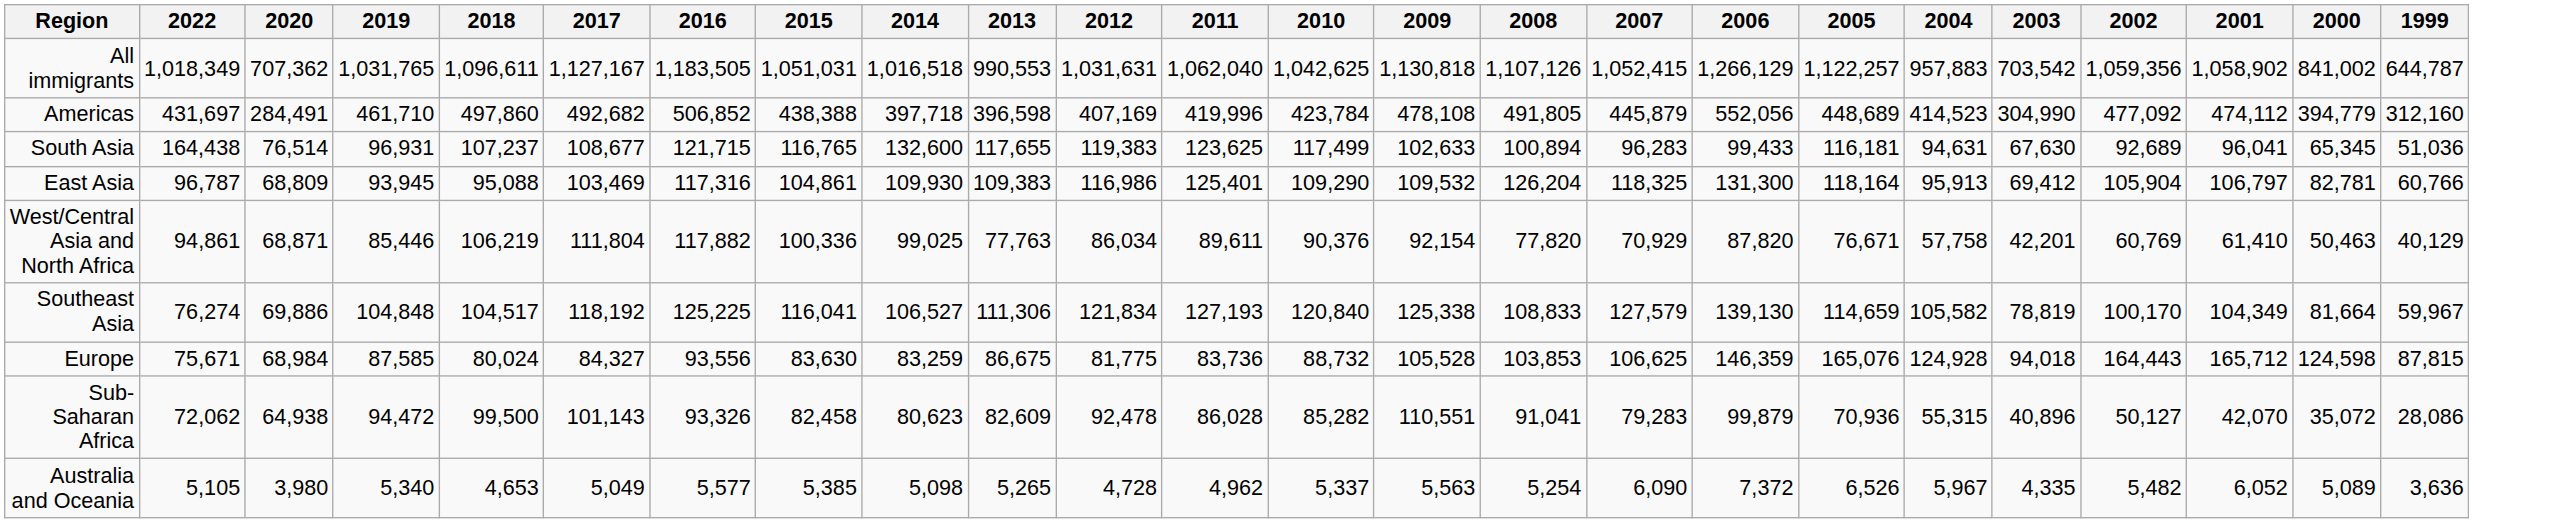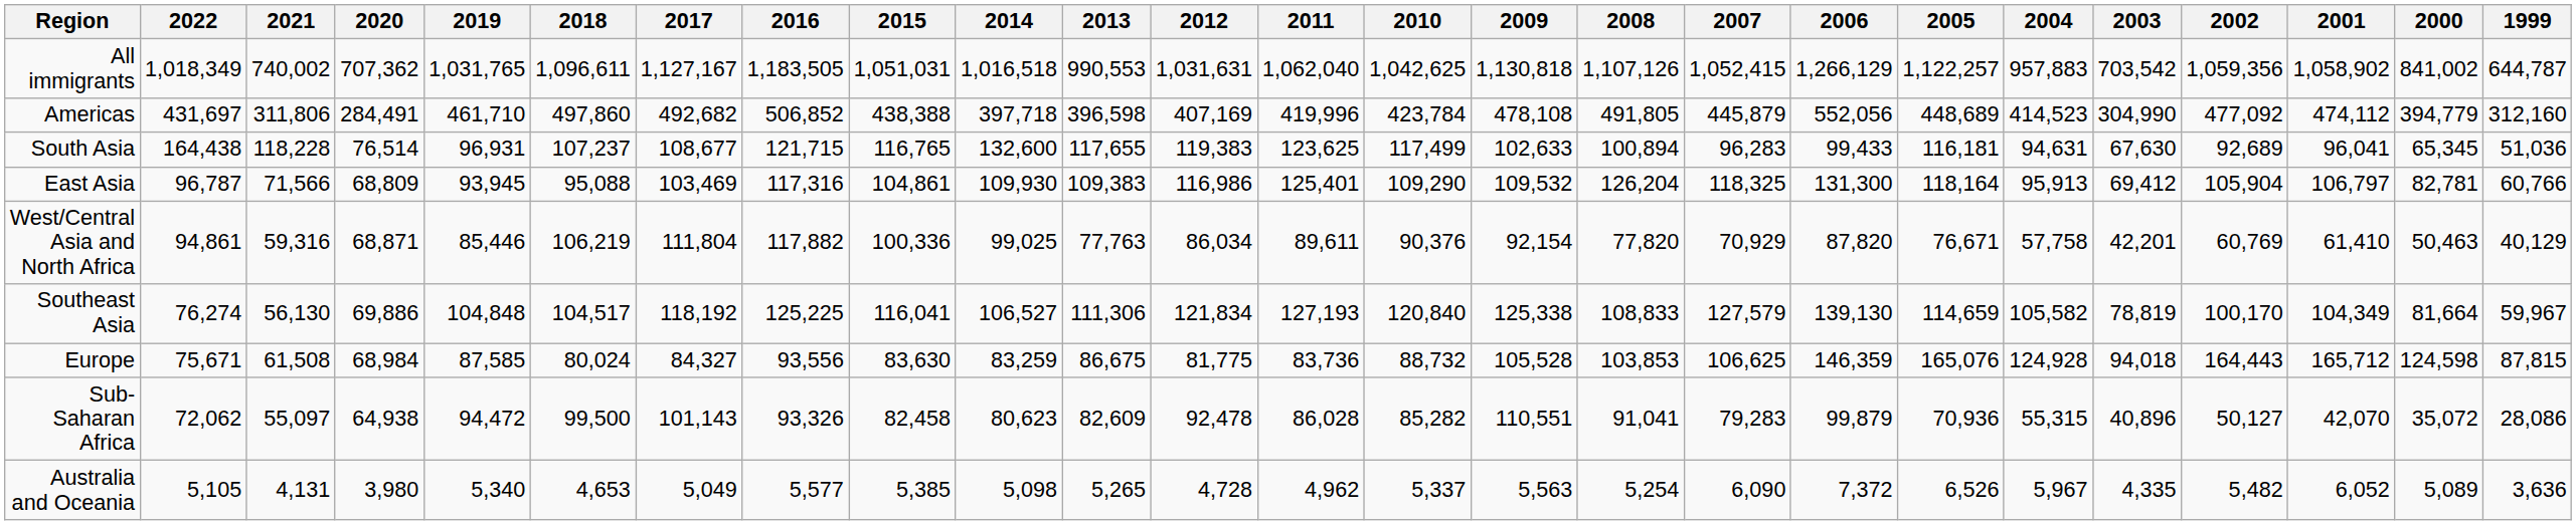 <table class="wikitable" style="text-align: right;">
 <tr>
 <th style="width:150pt;">Region</th>
 <th style="width:80pt;">2022</th>
+<th style="width:80pt;">2021</th>
 <th style="width:80pt;">2020</th>
 <th style="width:80pt;">2019</th>
 <th style="width:80pt;">2018</th>
 <th style="width:80pt;">2017</th>
 <th style="width:80pt;">2016</th>
 <th style="width:80pt;">2015</th>
 <th style="width:80pt;">2014</th>
 <th style="width:80pt;">2013</th>
 <th style="width:80pt;">2012</th>
 <th style="width:80pt;">2011</th>
 <th style="width:80pt;">2010</th>
 <th style="width:80pt;">2009</th>
 <th style="width:80pt;">2008</th>
 <th style="width:80pt;">2007</th>
 <th style="width:80pt;">2006</th>
 <th style="width:80pt;">2005</th>
 <th style="width:80pt;">2004</th>
 <th style="width:80pt;">2003</th>
 <th style="width:80pt;">2002</th>
 <th style="width:80pt;">2001</th>
 <th style="width:80pt;">2000</th>
 <th style="width:80pt;">1999</th>
 </tr>
 <tr>
 <td>All immigrants</td>
 <td>1,018,349</td>
+<td>740,002</td>
 <td>707,362</td>
 <td>1,031,765</td>
 <td>1,096,611</td>
 <td>1,127,167</td>
 <td>1,183,505</td>
 <td>1,051,031</td>
 <td>1,016,518</td>
 <td>990,553</td>
 <td>1,031,631</td>
 <td>1,062,040</td>
 <td>1,042,625</td>
 <td>1,130,818</td>
 <td>1,107,126</td>
 <td>1,052,415</td>
 <td>1,266,129</td>
 <td>1,122,257</td>
 <td>957,883</td>
 <td>703,542</td>
 <td>1,059,356</td>
 <td>1,058,902</td>
 <td>841,002</td>
 <td>644,787</td>
 </tr>
 <tr>
 <td>Americas</td>
 <td>431,697</td>
+<td>311,806</td>
 <td>284,491</td>
 <td>461,710</td>
 <td>497,860</td>
 <td>492,682</td>
 <td>506,852</td>
 <td>438,388</td>
 <td>397,718</td>
 <td>396,598</td>
 <td>407,169</td>
 <td>419,996</td>
 <td>423,784</td>
 <td>478,108</td>
 <td>491,805</td>
 <td>445,879</td>
 <td>552,056</td>
 <td>448,689</td>
 <td>414,523</td>
 <td>304,990</td>
 <td>477,092</td>
 <td>474,112</td>
 <td>394,779</td>
 <td>312,160</td>
 </tr>
 <tr>
 <td>South Asia</td>
 <td>164,438</td>
+<td>118,228</td>
 <td>76,514</td>
 <td>96,931</td>
 <td>107,237</td>
 <td>108,677</td>
 <td>121,715</td>
 <td>116,765</td>
 <td>132,600</td>
 <td>117,655</td>
 <td>119,383</td>
 <td>123,625</td>
 <td>117,499</td>
 <td>102,633</td>
 <td>100,894</td>
 <td>96,283</td>
 <td>99,433</td>
 <td>116,181</td>
 <td>94,631</td>
 <td>67,630</td>
 <td>92,689</td>
 <td>96,041</td>
 <td>65,345</td>
 <td>51,036</td>
 </tr>
 <tr>
 <td>East Asia</td>
 <td>96,787</td>
+<td>71,566</td>
 <td>68,809</td>
 <td>93,945</td>
 <td>95,088</td>
 <td>103,469</td>
 <td>117,316</td>
 <td>104,861</td>
 <td>109,930</td>
 <td>109,383</td>
 <td>116,986</td>
 <td>125,401</td>
 <td>109,290</td>
 <td>109,532</td>
 <td>126,204</td>
 <td>118,325</td>
 <td>131,300</td>
 <td>118,164</td>
 <td>95,913</td>
 <td>69,412</td>
 <td>105,904</td>
 <td>106,797</td>
 <td>82,781</td>
 <td>60,766</td>
 </tr>
 <tr>
 <td>West/Central Asia and North Africa</td>
 <td>94,861</td>
+<td>59,316</td>
 <td>68,871</td>
 <td>85,446</td>
 <td>106,219</td>
 <td>111,804</td>
 <td>117,882</td>
 <td>100,336</td>
 <td>99,025</td>
 <td>77,763</td>
 <td>86,034</td>
 <td>89,611</td>
 <td>90,376</td>
 <td>92,154</td>
 <td>77,820</td>
 <td>70,929</td>
 <td>87,820</td>
 <td>76,671</td>
 <td>57,758</td>
 <td>42,201</td>
 <td>60,769</td>
 <td>61,410</td>
 <td>50,463</td>
 <td>40,129</td>
 </tr>
 <tr>
 <td>Southeast Asia</td>
 <td>76,274</td>
+<td>56,130</td>
 <td>69,886</td>
 <td>104,848</td>
 <td>104,517</td>
 <td>118,192</td>
 <td>125,225</td>
 <td>116,041</td>
 <td>106,527</td>
 <td>111,306</td>
 <td>121,834</td>
 <td>127,193</td>
 <td>120,840</td>
 <td>125,338</td>
 <td>108,833</td>
 <td>127,579</td>
 <td>139,130</td>
 <td>114,659</td>
 <td>105,582</td>
 <td>78,819</td>
 <td>100,170</td>
 <td>104,349</td>
 <td>81,664</td>
 <td>59,967</td>
 </tr>
 <tr>
 <td>Europe</td>
 <td>75,671</td>
+<td>61,508</td>
 <td>68,984</td>
 <td>87,585</td>
 <td>80,024</td>
 <td>84,327</td>
 <td>93,556</td>
 <td>83,630</td>
 <td>83,259</td>
 <td>86,675</td>
 <td>81,775</td>
 <td>83,736</td>
 <td>88,732</td>
 <td>105,528</td>
 <td>103,853</td>
 <td>106,625</td>
 <td>146,359</td>
 <td>165,076</td>
 <td>124,928</td>
 <td>94,018</td>
 <td>164,443</td>
 <td>165,712</td>
 <td>124,598</td>
 <td>87,815</td>
 </tr>
 <tr>
 <td>Sub-Saharan Africa</td>
 <td>72,062</td>
+<td>55,097</td>
 <td>64,938</td>
 <td>94,472</td>
 <td>99,500</td>
 <td>101,143</td>
 <td>93,326</td>
 <td>82,458</td>
 <td>80,623</td>
 <td>82,609</td>
 <td>92,478</td>
 <td>86,028</td>
 <td>85,282</td>
 <td>110,551</td>
 <td>91,041</td>
 <td>79,283</td>
 <td>99,879</td>
 <td>70,936</td>
 <td>55,315</td>
 <td>40,896</td>
 <td>50,127</td>
 <td>42,070</td>
 <td>35,072</td>
 <td>28,086</td>
 </tr>
 <tr>
 <td>Australia and Oceania</td>
 <td>5,105</td>
+<td>4,131</td>
 <td>3,980</td>
 <td>5,340</td>
 <td>4,653</td>
 <td>5,049</td>
 <td>5,577</td>
 <td>5,385</td>
 <td>5,098</td>
 <td>5,265</td>
 <td>4,728</td>
 <td>4,962</td>
 <td>5,337</td>
 <td>5,563</td>
 <td>5,254</td>
 <td>6,090</td>
 <td>7,372</td>
 <td>6,526</td>
 <td>5,967</td>
 <td>4,335</td>
 <td>5,482</td>
 <td>6,052</td>
 <td>5,089</td>
 <td>3,636</td>
 </tr>
 </table>
